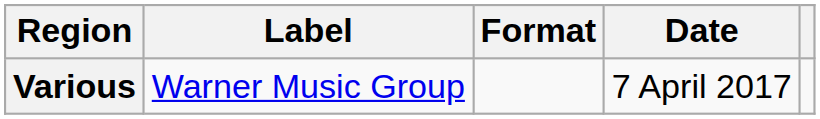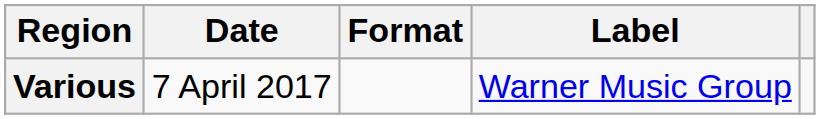 <table class="wikitable plainrowheaders">
 <tr>
 <th scope="col">Region</th>
+<th scope="col">Date</th>
+<th scope="col">Format</th>
 <th scope="col">Label</th>
-<th scope="col">Format</th>
-<th scope="col">Date</th>
 <th scope="col"></th>
 </tr>
 <tr>
 <th scope="row">Various</th>
+<td rowspan="1">7 April 2017</td>
+<td rowspan="1"></td>
 <td rowspan="1"><a href='#'>Warner Music Group</a></td>
-<td rowspan="1"></td>
-<td rowspan="1">7 April 2017</td>
 <td align="center"></td>
 </tr>
 </table>
